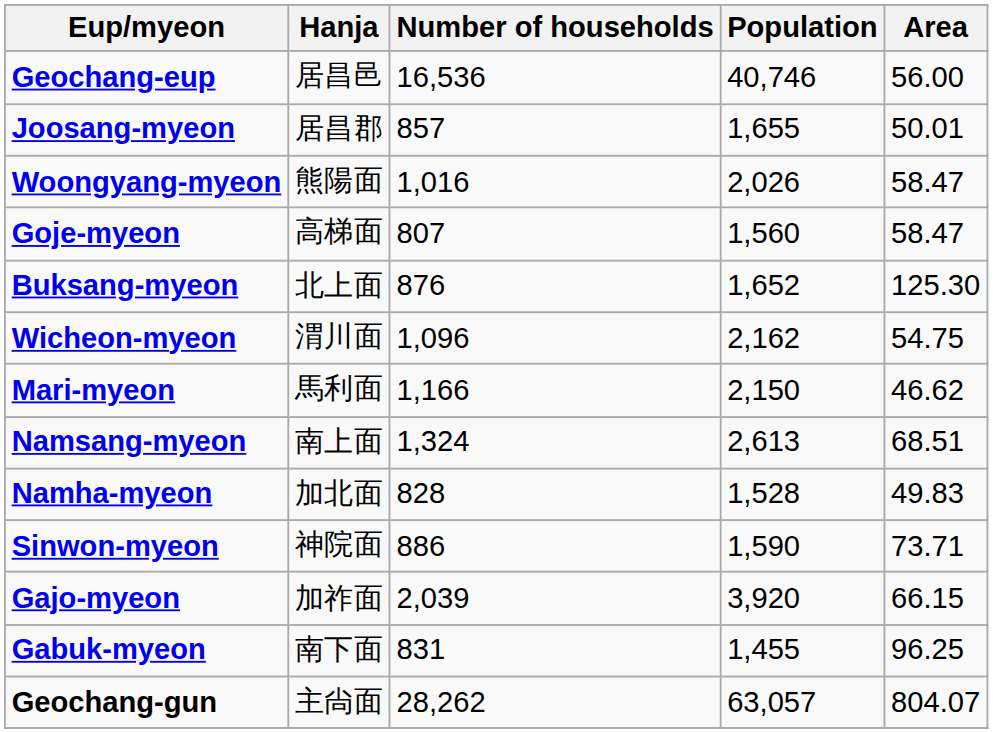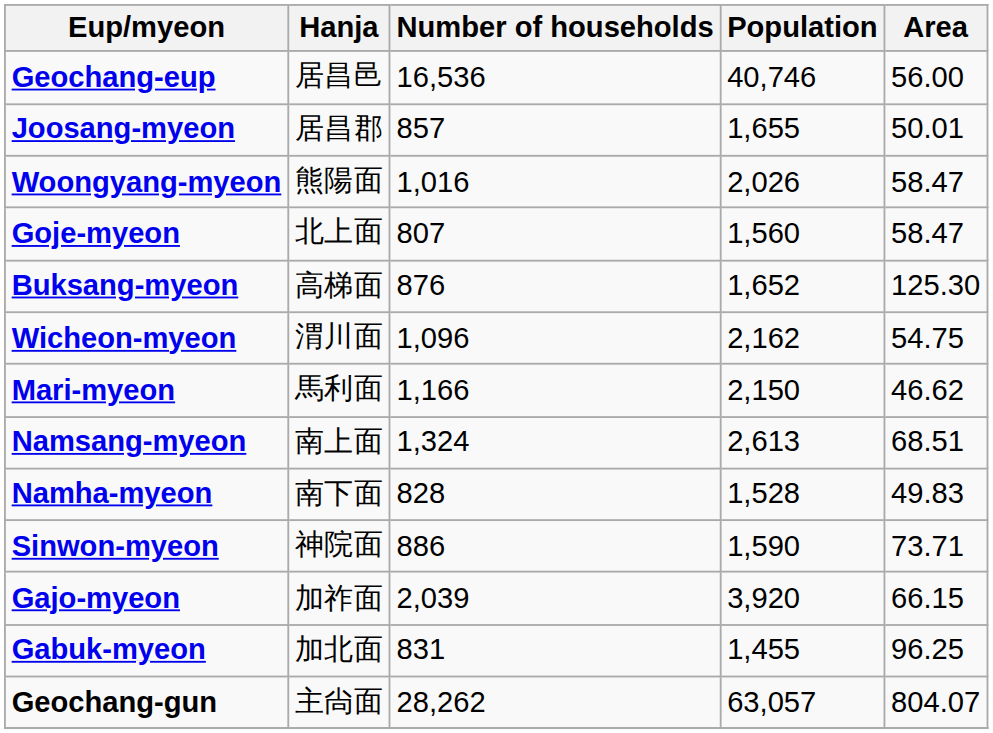 <table class="wikitable sortable"  style="font-size:99%;" align=center>
 <tr>
 <th>Eup/myeon</th>
 <th>Hanja</th>
 <th>Number of households</th>
 <th>Population</th>
 <th>Area</th>
 </tr>
 <tr>
 <td><strong><a href='#'>Geochang-eup</a></strong></td>
 <td>居昌邑</td>
 <td>16,536</td>
 <td>40,746</td>
 <td>56.00</td>
 </tr>
 <tr>
 <td><strong><a href='#'>Joosang-myeon</a></strong></td>
 <td>居昌郡</td>
 <td>857</td>
 <td>1,655</td>
 <td>50.01</td>
 </tr>
 <tr>
 <td><strong><a href='#'>Woongyang-myeon</a></strong></td>
 <td>熊陽面</td>
 <td>1,016</td>
 <td>2,026</td>
 <td>58.47</td>
 </tr>
 <tr>
 <td><strong><a href='#'>Goje-myeon</a></strong></td>
-<td>高梯面</td>
+<td>北上面</td>
 <td>807</td>
 <td>1,560</td>
 <td>58.47</td>
 </tr>
 <tr>
 <td><strong><a href='#'>Buksang-myeon</a></strong></td>
-<td>北上面</td>
+<td>高梯面</td>
 <td>876</td>
 <td>1,652</td>
 <td>125.30</td>
 </tr>
 <tr>
 <td><strong><a href='#'>Wicheon-myeon</a></strong></td>
 <td>渭川面</td>
 <td>1,096</td>
 <td>2,162</td>
 <td>54.75</td>
 </tr>
 <tr>
 <td><strong><a href='#'>Mari-myeon</a></strong></td>
 <td>馬利面</td>
 <td>1,166</td>
 <td>2,150</td>
 <td>46.62</td>
 </tr>
 <tr>
 <td><strong><a href='#'>Namsang-myeon</a></strong></td>
 <td>南上面</td>
 <td>1,324</td>
 <td>2,613</td>
 <td>68.51</td>
 </tr>
 <tr>
 <td><strong><a href='#'>Namha-myeon</a></strong></td>
-<td>加北面</td>
+<td>南下面</td>
 <td>828</td>
 <td>1,528</td>
 <td>49.83</td>
 </tr>
 <tr>
 <td><strong><a href='#'>Sinwon-myeon</a></strong></td>
 <td>神院面</td>
 <td>886</td>
 <td>1,590</td>
 <td>73.71</td>
 </tr>
 <tr>
 <td><strong><a href='#'>Gajo-myeon</a></strong></td>
 <td>加祚面</td>
 <td>2,039</td>
 <td>3,920</td>
 <td>66.15</td>
 </tr>
 <tr>
 <td><strong><a href='#'>Gabuk-myeon</a></strong></td>
-<td>南下面</td>
+<td>加北面</td>
 <td>831</td>
 <td>1,455</td>
 <td>96.25</td>
 </tr>
 <tr>
 <td><strong>Geochang-gun</strong></td>
 <td>主尙面</td>
 <td>28,262</td>
 <td>63,057</td>
 <td>804.07</td>
 </tr>
 <tr>
 </tr>
 </table>
